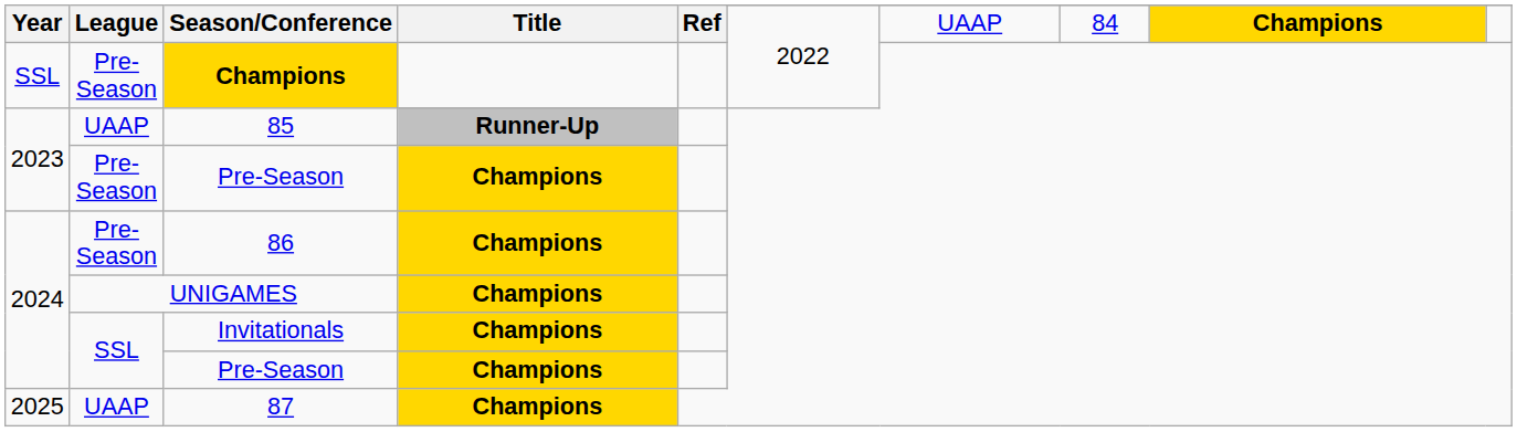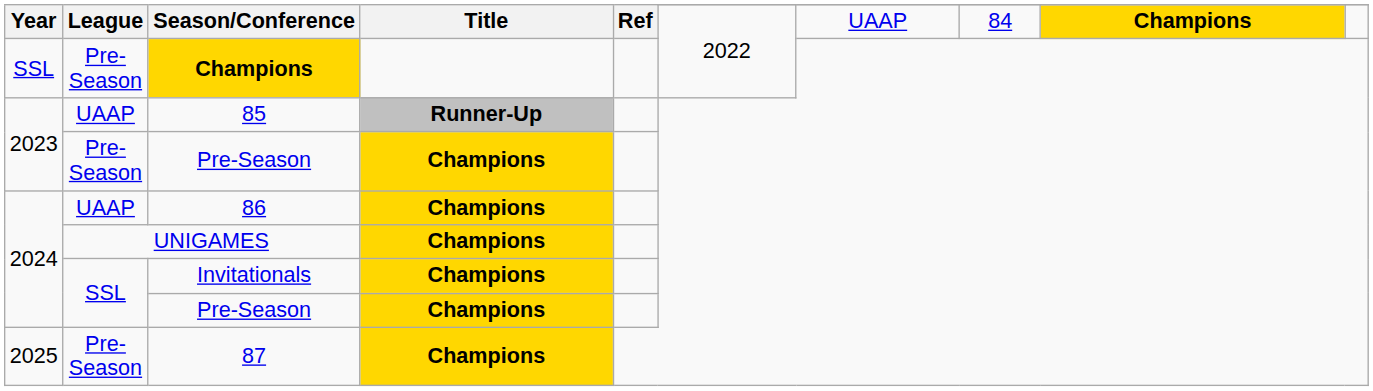 <table class="wikitable sortable" style="text-align:center" width="80%">
 <tr>
 <th style="width:5px;" rowspan="2">Year</th>
 <th style="width:25px;" rowspan="2">League</th>
 <th style="width:100px;" rowspan="2">Season/Conference</th>
 <th style="width:180px;" rowspan="2">Title</th>
 <th style="width:25px;" rowspan="2">Ref</th>
 </tr>
 <tr>
 <td rowspan="2">2022</td>
 <td><a href='#'>UAAP</a></td>
 <td><a href='#'>84</a></td>
 <td style="background:gold"><strong>Champions</strong></td>
 <td></td>
 </tr>
 <tr>
 <td><a href='#'>SSL</a></td>
 <td><a href='#'>Pre-Season</a></td>
 <td style="background:gold"><strong>Champions</strong></td>
 <td></td>
 </tr>
 <tr>
 <td rowspan="2">2023</td>
 <td><a href='#'>UAAP</a></td>
 <td><a href='#'>85</a></td>
 <td style="background:silver"><strong>Runner-Up</strong></td>
 <td></td>
 </tr>
 <tr>
 <td><a href='#'>Pre-Season</a></td>
 <td><a href='#'>Pre-Season</a></td>
 <td style="background:gold"><strong>Champions</strong></td>
 <td></td>
 </tr>
 <tr>
 <td rowspan="4">2024</td>
-<td><a href='#'>Pre-Season</a></td>
+<td><a href='#'>UAAP</a></td>
 <td><a href='#'>86</a></td>
 <td style="background:gold"><strong>Champions</strong></td>
 <td></td>
 </tr>
 <tr>
 <td colspan=2><a href='#'>UNIGAMES</a></td>
 <td style="background:gold"><strong>Champions</strong></td>
 <td></td>
 </tr>
 <tr>
 <td rowspan=2><a href='#'>SSL</a></td>
 <td><a href='#'>Invitationals</a></td>
 <td style="background:gold"><strong>Champions</strong></td>
 <td></td>
 </tr>
 <tr>
 <td><a href='#'>Pre-Season</a></td>
 <td style="background:gold"><strong>Champions</strong></td>
 <td></td>
 </tr>
 <tr>
 <td rowspan="2">2025</td>
-<td><a href='#'>UAAP</a></td>
+<td><a href='#'>Pre-Season</a></td>
 <td><a href='#'>87</a></td>
 <td style="background:gold"><strong>Champions</strong></td>
 </tr>
 </table>
